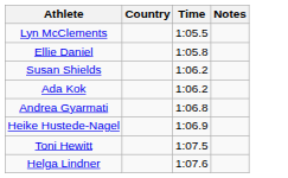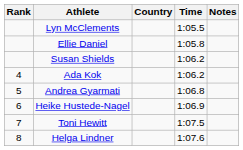 <table class="wikitable sortable" style="text-align:center">
 <tr>
+<th>Rank</th>
 <th>Athlete</th>
 <th>Country</th>
 <th>Time</th>
 <th>Notes</th>
 </tr>
 <tr>
+<td></td>
 <td><a href='#'>Lyn McClements</a></td>
 <td align=left></td>
 <td>1:05.5</td>
 <td><strong> </strong></td>
 </tr>
 <tr>
+<td></td>
 <td><a href='#'>Ellie Daniel</a></td>
 <td align=left></td>
 <td>1:05.8</td>
 <td><strong>  </strong></td>
 </tr>
 <tr>
+<td></td>
 <td><a href='#'>Susan Shields</a></td>
 <td align=left></td>
 <td>1:06.2</td>
 <td><strong> </strong></td>
 </tr>
 <tr>
+<td>4</td>
 <td><a href='#'>Ada Kok</a></td>
 <td align=left></td>
 <td>1:06.2</td>
 <td><strong> </strong></td>
 </tr>
 <tr>
+<td>5</td>
 <td><a href='#'>Andrea Gyarmati</a></td>
 <td align=left></td>
 <td>1:06.8</td>
 <td><strong> </strong></td>
 </tr>
 <tr>
+<td>6</td>
 <td><a href='#'>Heike Hustede-Nagel</a></td>
 <td align=left></td>
 <td>1:06.9</td>
 <td><strong> </strong></td>
 </tr>
 <tr>
+<td>7</td>
 <td><a href='#'>Toni Hewitt</a></td>
 <td align=left></td>
 <td>1:07.5</td>
 <td><strong> </strong></td>
 </tr>
 <tr>
+<td>8</td>
 <td><a href='#'>Helga Lindner</a></td>
 <td align=left></td>
 <td>1:07.6</td>
 <td><strong> </strong></td>
 </tr>
 </table>
